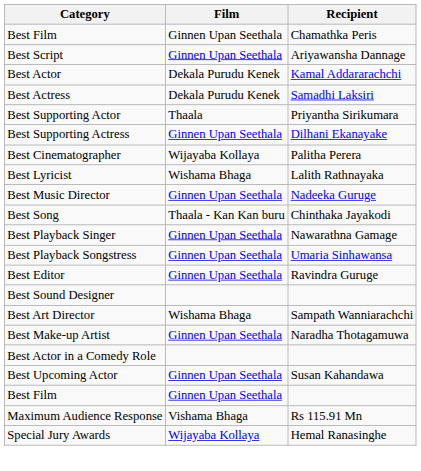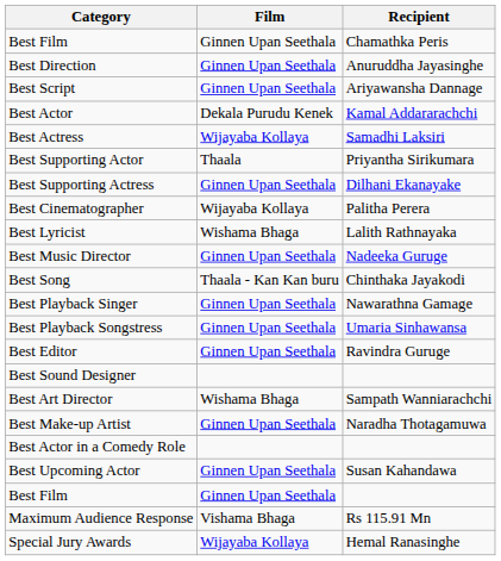 <table class="wikitable plainrowheaders sortable">
 <tr>
 <th scope="col">Category</th>
 <th scope="col">Film</th>
 <th scope="col">Recipient</th>
 </tr>
 <tr>
 <td>Best Film</td>
 <td>Ginnen Upan Seethala</td>
 <td>Chamathka Peris</td>
+</tr>
+<tr>
+<td>Best Direction</td>
+<td><a href='#'>Ginnen Upan Seethala</a></td>
+<td>Anuruddha Jayasinghe</td>
 </tr>
 <tr>
 <td>Best Script</td>
 <td><a href='#'>Ginnen Upan Seethala</a></td>
 <td>Ariyawansha Dannage</td>
 </tr>
 <tr>
 <td>Best Actor</td>
 <td>Dekala Purudu Kenek</td>
 <td><a href='#'>Kamal Addararachchi</a></td>
 </tr>
 <tr>
 <td>Best Actress</td>
-<td>Dekala Purudu Kenek</td>
+<td><a href='#'>Wijayaba Kollaya</a></td>
 <td><a href='#'>Samadhi Laksiri</a></td>
 </tr>
 <tr>
 <td>Best Supporting Actor</td>
 <td>Thaala</td>
 <td>Priyantha Sirikumara</td>
 </tr>
 <tr>
 <td>Best Supporting Actress</td>
 <td><a href='#'>Ginnen Upan Seethala</a></td>
 <td><a href='#'>Dilhani Ekanayake</a></td>
 </tr>
 <tr>
 <td>Best Cinematographer</td>
 <td>Wijayaba Kollaya</td>
 <td>Palitha Perera</td>
 </tr>
 <tr>
 <td>Best Lyricist</td>
 <td>Wishama Bhaga</td>
 <td>Lalith Rathnayaka</td>
 </tr>
 <tr>
 <td>Best Music Director</td>
 <td><a href='#'>Ginnen Upan Seethala</a></td>
 <td><a href='#'>Nadeeka Guruge</a></td>
 </tr>
 <tr>
 <td>Best Song</td>
 <td>Thaala - Kan Kan buru</td>
 <td>Chinthaka Jayakodi</td>
 </tr>
 <tr>
 <td>Best Playback Singer</td>
 <td><a href='#'>Ginnen Upan Seethala</a></td>
 <td>Nawarathna Gamage</td>
 </tr>
 <tr>
 <td>Best Playback Songstress</td>
 <td><a href='#'>Ginnen Upan Seethala</a></td>
 <td><a href='#'>Umaria Sinhawansa</a></td>
 </tr>
 <tr>
 <td>Best Editor</td>
 <td><a href='#'>Ginnen Upan Seethala</a></td>
 <td>Ravindra Guruge</td>
 </tr>
 <tr>
 <td>Best Sound Designer</td>
 <td></td>
 <td></td>
 </tr>
 <tr>
 <td>Best Art Director</td>
 <td>Wishama Bhaga</td>
 <td>Sampath Wanniarachchi</td>
 </tr>
 <tr>
 <td>Best Make-up Artist</td>
 <td><a href='#'>Ginnen Upan Seethala</a></td>
 <td>Naradha Thotagamuwa</td>
 </tr>
 <tr>
 <td>Best Actor in a Comedy Role</td>
 <td></td>
 <td></td>
 </tr>
 <tr>
 <td>Best Upcoming Actor</td>
 <td><a href='#'>Ginnen Upan Seethala</a></td>
 <td>Susan Kahandawa</td>
 </tr>
 <tr>
 <td>Best Film</td>
 <td><a href='#'>Ginnen Upan Seethala</a></td>
 <td></td>
 </tr>
 <tr>
 <td>Maximum Audience Response</td>
 <td>Vishama Bhaga</td>
 <td>Rs 115.91 Mn</td>
 </tr>
 <tr>
 <td>Special Jury Awards</td>
 <td><a href='#'>Wijayaba Kollaya</a></td>
 <td>Hemal Ranasinghe</td>
 </tr>
 </table>
